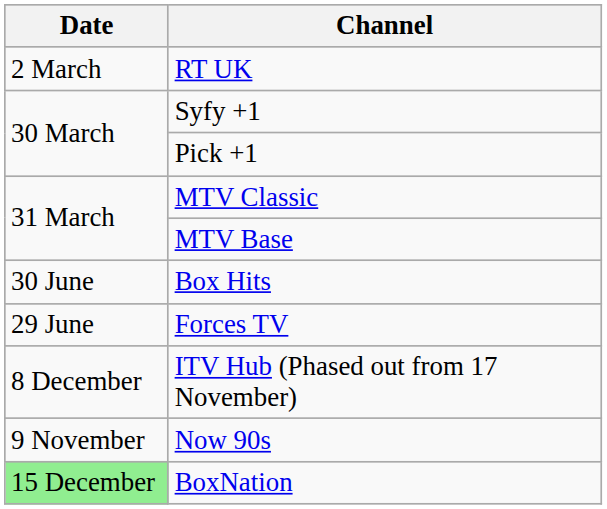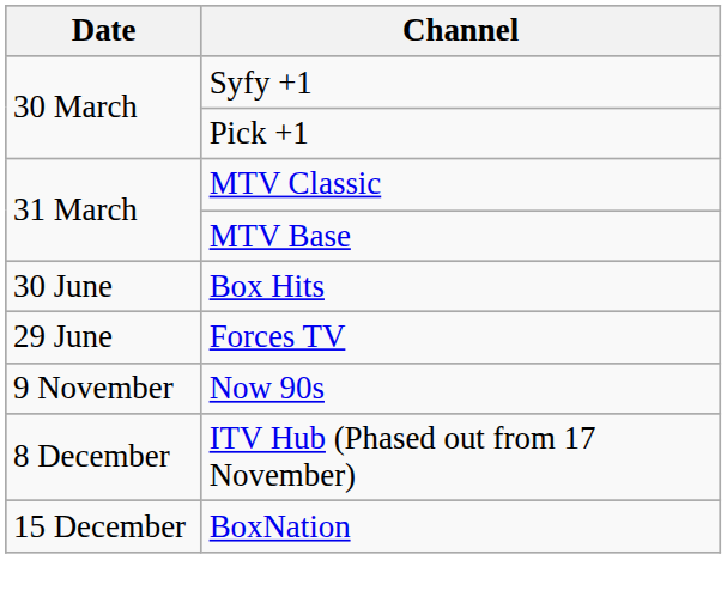 <table class="wikitable">
 <tr>
 <th width=90>Date</th>
 <th width=250>Channel</th>
-</tr>
-<tr>
-<td>2 March</td>
-<td><a href='#'>RT UK</a></td>
 </tr>
 <tr>
 <td rowspan="2">30 March</td>
 <td>Syfy +1</td>
 </tr>
 <tr>
 <td>Pick +1</td>
 </tr>
 <tr>
 <td rowspan="2">31 March</td>
 <td><a href='#'>MTV Classic</a></td>
 </tr>
 <tr>
 <td><a href='#'>MTV Base</a></td>
 </tr>
 <tr>
 <td>30 June</td>
 <td><a href='#'>Box Hits</a></td>
 </tr>
 <tr>
 <td>29 June</td>
 <td><a href='#'>Forces TV</a></td>
 </tr>
 <tr>
+<td>9 November</td>
+<td><a href='#'>Now 90s</a></td>
+</tr>
+<tr>
 <td>8 December</td>
 <td><a href='#'>ITV Hub</a> (Phased out from 17 November)</td>
 </tr>
 <tr>
-<td>9 November</td>
-<td><a href='#'>Now 90s</a></td>
-</tr>
-<tr>
-<td style="background: lightgreen;">15 December</td>
+<td>15 December</td>
 <td><a href='#'>BoxNation</a></td>
 </tr>
 </table>
